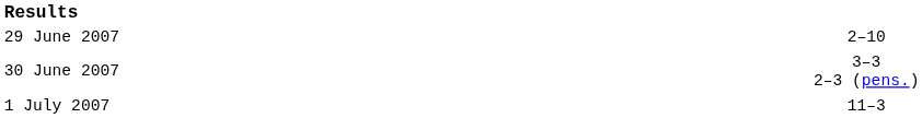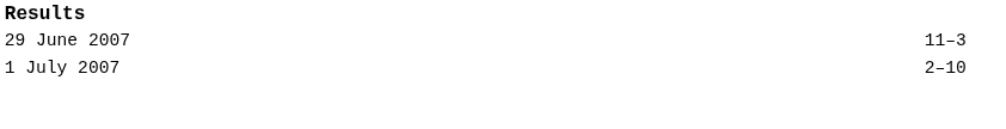 <table style="width:100%; font-size:90%;">
 <tr>
 <th width=20%></th>
 <th width=20%></th>
 <th width=20%></th>
 </tr>
 <tr>
 <td style=font-size:110%><strong>Results</strong></td>
 </tr>
 <tr>
 <td>29 June 2007</td>
 <td align=right></td>
-<td align=center>2–10</td>
-<td></td>
-</tr>
-<tr>
-<td>30 June 2007</td>
-<td align=right></td>
-<td align=center>3–3 <br>2–3 (<a href='#'>pens.</a>)</td>
+<td align=center>11–3</td>
 <td></td>
 </tr>
 <tr>
 <td>1 July 2007</td>
 <td align=right></td>
-<td align=center>11–3</td>
+<td align=center>2–10</td>
 <td></td>
 </tr>
 </table>
